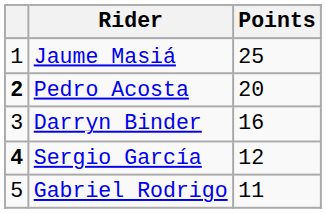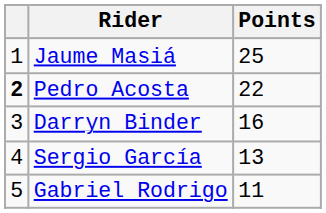 <table class="wikitable" style="font-size: 85%;">
 <tr>
 <th></th>
 <th>Rider</th>
 <th>Points</th>
 </tr>
 <tr>
 <td align=center>1</td>
 <td> <a href='#'>Jaume Masiá</a></td>
 <td align=left>25</td>
 </tr>
 <tr>
 <td align=center><strong>2</strong></td>
 <td> <a href='#'>Pedro Acosta</a></td>
-<td align=left>20</td>
+<td align=left>22</td>
 </tr>
 <tr>
 <td align=center>3</td>
 <td> <a href='#'>Darryn Binder</a></td>
 <td align=left>16</td>
 </tr>
 <tr>
-<td align=center><strong>4</strong></td>
+<td align=center>4</td>
 <td> <a href='#'>Sergio García</a></td>
-<td align=left>12</td>
+<td align=left>13</td>
 </tr>
 <tr>
 <td align=center>5</td>
 <td> <a href='#'>Gabriel Rodrigo</a></td>
 <td align=left>11</td>
 </tr>
 </table>
